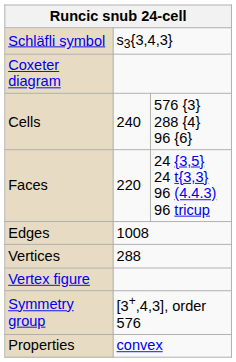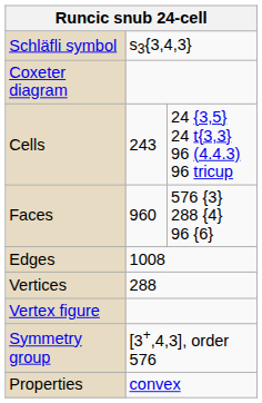 <table class="wikitable" style="float:right; margin-left:8px; width:250px">
 <tr>
 <th bgcolor=#e7dcc3 align=center colspan=3>Runcic snub 24-cell</th>
 </tr>
 <tr>
 <td bgcolor=#e7dcc3><a href='#'>Schläfli symbol</a></td>
 <td colspan=2>s<sub>3</sub>{3,4,3}</td>
 </tr>
 <tr>
 <td bgcolor=#e7dcc3><a href='#'>Coxeter diagram</a></td>
 <td colspan=2></td>
 </tr>
 <tr>
 <td bgcolor=#e7dcc3>Cells</td>
-<td>240</td>
-<td>576 {3}<br>288 {4}<br>96 {6}</td>
+<td>243</td>
+<td>24 <a href='#'>{3,5}</a> <br>24 <a href='#'>t{3,3}</a> <br>96 <a href='#'>(4.4.3)</a> <br>96 <a href='#'>tricup</a> </td>
 </tr>
 <tr>
 <td bgcolor=#e7dcc3>Faces</td>
-<td>220</td>
-<td>24 <a href='#'>{3,5}</a> <br>24 <a href='#'>t{3,3}</a> <br>96 <a href='#'>(4.4.3)</a> <br>96 <a href='#'>tricup</a> </td>
+<td>960</td>
+<td>576 {3}<br>288 {4}<br>96 {6}</td>
 </tr>
 <tr>
 <td bgcolor=#e7dcc3>Edges</td>
 <td colspan=2>1008</td>
 </tr>
 <tr>
 <td bgcolor=#e7dcc3>Vertices</td>
 <td colspan=2>288</td>
 </tr>
 <tr>
 <td bgcolor=#e7dcc3><a href='#'>Vertex figure</a></td>
 <td colspan=2></td>
 </tr>
 <tr>
 <td bgcolor=#e7dcc3><a href='#'>Symmetry group</a></td>
 <td colspan=2>[3<sup>+</sup>,4,3], order 576</td>
 </tr>
 <tr>
 <td bgcolor=#e7dcc3>Properties</td>
 <td colspan=2><a href='#'>convex</a></td>
 </tr>
 </table>
